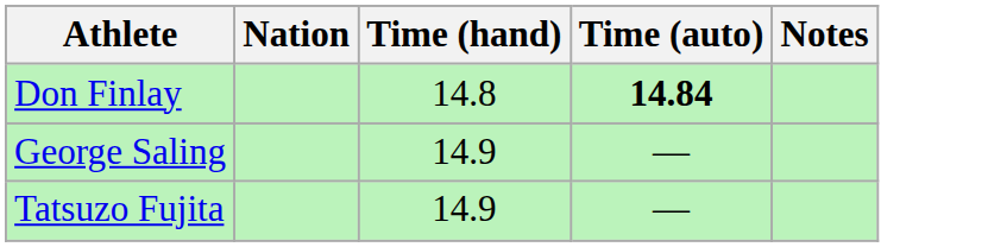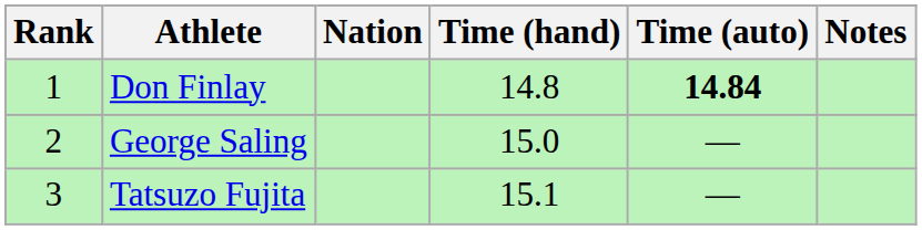 <table class="wikitable sortable" style="text-align:center">
 <tr>
+<th>Rank</th>
 <th>Athlete</th>
 <th>Nation</th>
 <th>Time (hand)</th>
 <th>Time (auto)</th>
 <th>Notes</th>
 </tr>
 <tr bgcolor=bbf3bb>
+<td>1</td>
 <td align=left><a href='#'>Don Finlay</a></td>
 <td align=left></td>
 <td>14.8</td>
 <td><strong>14.84</strong></td>
 <td></td>
 </tr>
 <tr bgcolor=bbf3bb>
+<td>2</td>
 <td align=left><a href='#'>George Saling</a></td>
 <td align=left></td>
-<td>14.9</td>
+<td>15.0</td>
 <td>—</td>
 <td></td>
 </tr>
 <tr bgcolor=bbf3bb>
+<td>3</td>
 <td align=left><a href='#'>Tatsuzo Fujita</a></td>
 <td align=left></td>
-<td>14.9</td>
+<td>15.1</td>
 <td>—</td>
 <td></td>
 </tr>
 </table>
